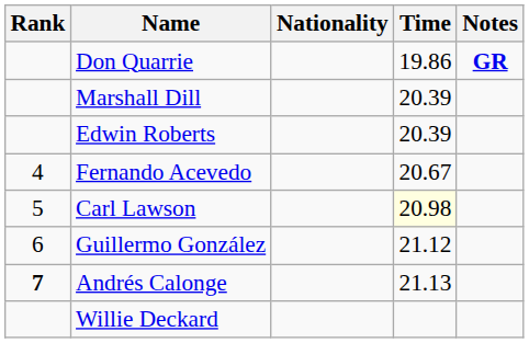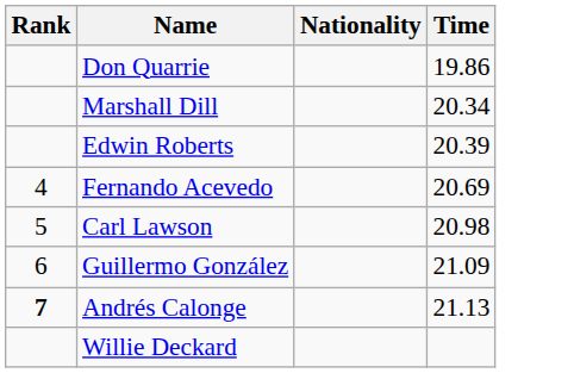 <table class="wikitable sortable" style="text-align:center">
 <tr>
 <th>Rank</th>
 <th>Name</th>
 <th>Nationality</th>
 <th>Time</th>
-<th>Notes</th>
 </tr>
 <tr>
 <td></td>
 <td align=left><a href='#'>Don Quarrie</a></td>
 <td align=left></td>
 <td>19.86</td>
-<td><strong><a href='#'>GR</a></strong></td>
 </tr>
 <tr>
 <td></td>
 <td align=left><a href='#'>Marshall Dill</a></td>
 <td align=left></td>
-<td>20.39</td>
-<td></td>
+<td>20.34</td>
 </tr>
 <tr>
 <td></td>
 <td align=left><a href='#'>Edwin Roberts</a></td>
 <td align=left></td>
 <td>20.39</td>
-<td></td>
 </tr>
 <tr>
 <td>4</td>
 <td align=left><a href='#'>Fernando Acevedo</a></td>
 <td align=left></td>
-<td>20.67</td>
-<td></td>
+<td>20.69</td>
 </tr>
 <tr>
 <td>5</td>
 <td align=left><a href='#'>Carl Lawson</a></td>
 <td align=left></td>
-<td style="background: lightyellow;">20.98</td>
-<td></td>
+<td>20.98</td>
 </tr>
 <tr>
 <td>6</td>
 <td align=left><a href='#'>Guillermo González</a></td>
 <td align=left></td>
-<td>21.12</td>
-<td></td>
+<td>21.09</td>
 </tr>
 <tr>
 <td><strong>7</strong></td>
 <td align=left><a href='#'>Andrés Calonge</a></td>
 <td align=left></td>
 <td>21.13</td>
-<td></td>
 </tr>
 <tr>
 <td></td>
 <td align=left><a href='#'>Willie Deckard</a></td>
 <td align=left></td>
 <td></td>
-<td></td>
 </tr>
 </table>
